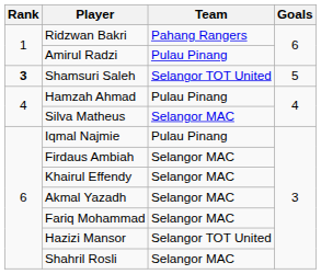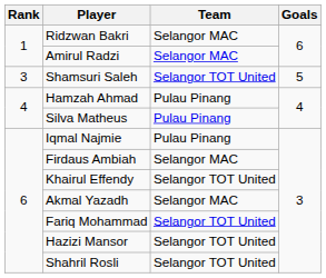 <table class="wikitable">
 <tr>
 <th>Rank</th>
 <th>Player</th>
 <th>Team</th>
 <th>Goals</th>
 </tr>
 <tr>
 <td rowspan="2" align='center'>1</td>
 <td> Ridzwan Bakri</td>
-<td><a href='#'>Pahang Rangers</a></td>
+<td>Selangor MAC</td>
 <td rowspan="2" align='center'>6</td>
 </tr>
 <tr>
 <td> Amirul Radzi</td>
-<td><a href='#'>Pulau Pinang</a></td>
+<td><a href='#'>Selangor MAC</a></td>
 </tr>
 <tr>
-<td align='center'><strong>3</strong></td>
+<td align='center'>3</td>
 <td> Shamsuri Saleh</td>
 <td><a href='#'>Selangor TOT United</a></td>
 <td align='center'>5</td>
 </tr>
 <tr>
 <td rowspan="2" align='center'>4</td>
 <td> Hamzah Ahmad</td>
 <td>Pulau Pinang</td>
 <td rowspan="2" align='center'>4</td>
 </tr>
 <tr>
 <td> Silva Matheus</td>
-<td><a href='#'>Selangor MAC</a></td>
+<td><a href='#'>Pulau Pinang</a></td>
 </tr>
 <tr>
 <td rowspan="7" align='center'>6</td>
 <td> Iqmal Najmie</td>
 <td>Pulau Pinang</td>
 <td rowspan="7" align='center'>3</td>
 </tr>
 <tr>
 <td> Firdaus Ambiah</td>
 <td>Selangor MAC</td>
 </tr>
 <tr>
 <td> Khairul Effendy</td>
-<td>Selangor MAC</td>
+<td>Selangor TOT United</td>
 </tr>
 <tr>
 <td> Akmal Yazadh</td>
 <td>Selangor MAC</td>
 </tr>
 <tr>
 <td> Fariq Mohammad</td>
-<td>Selangor MAC</td>
+<td><a href='#'>Selangor TOT United</a></td>
 </tr>
 <tr>
 <td> Hazizi Mansor</td>
 <td>Selangor TOT United</td>
 </tr>
 <tr>
 <td> Shahril Rosli</td>
-<td>Selangor MAC</td>
+<td>Selangor TOT United</td>
 </tr>
 </table>
